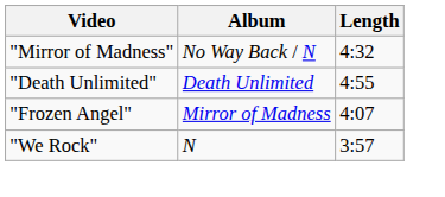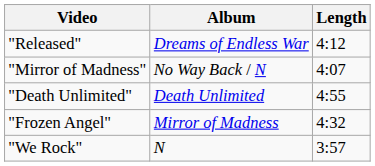 <table class="wikitable">
 <tr>
 <th>Video</th>
 <th>Album</th>
 <th>Length</th>
 </tr>
 <tr>
+<td>"Released"</td>
+<td><em><a href='#'>Dreams of Endless War</a></em></td>
+<td>4:12</td>
+</tr>
+<tr>
 <td>"Mirror of Madness"</td>
 <td><em>No Way Back</em> / <em><a href='#'>N</a></em></td>
-<td>4:32</td>
+<td>4:07</td>
 </tr>
 <tr>
 <td>"Death Unlimited"</td>
 <td><em><a href='#'>Death Unlimited</a></em></td>
 <td>4:55</td>
 </tr>
 <tr>
 <td>"Frozen Angel"</td>
 <td><em><a href='#'>Mirror of Madness</a></em></td>
-<td>4:07</td>
+<td>4:32</td>
 </tr>
 <tr>
 <td>"We Rock"</td>
 <td><em>N</em></td>
 <td>3:57</td>
 </tr>
 </table>
